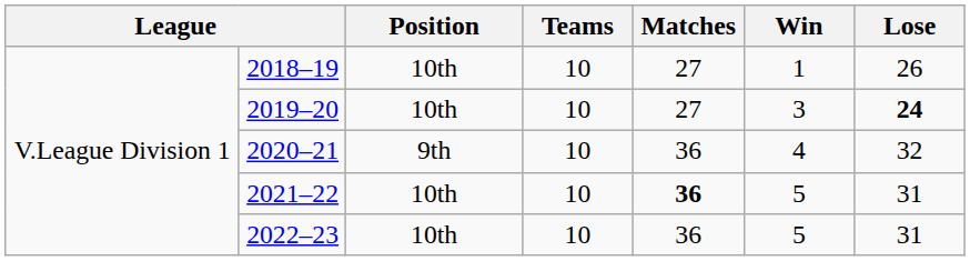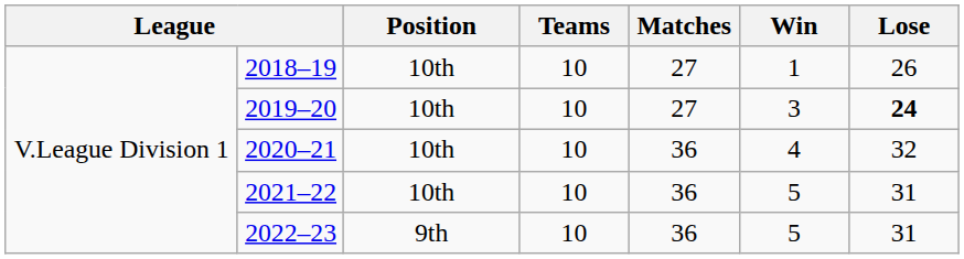 <table class="wikitable" style="text-align:center" border="1">
 <tr>
 <th width=200 colspan=2>League</th>
 <th width=100>Position</th>
 <th width=60>Teams</th>
 <th width=60>Matches</th>
 <th width=60>Win</th>
 <th width=60>Lose</th>
 </tr>
 <tr>
 <td rowspan=5>V.League Division 1</td>
 <td><a href='#'>2018–19</a></td>
 <td>10th</td>
 <td>10</td>
 <td>27</td>
 <td>1</td>
 <td>26</td>
 </tr>
 <tr>
 <td><a href='#'>2019–20</a></td>
 <td>10th</td>
 <td>10</td>
 <td>27</td>
 <td>3</td>
 <td><strong>24</strong></td>
 </tr>
 <tr>
 <td><a href='#'>2020–21</a></td>
-<td>9th</td>
+<td>10th</td>
 <td>10</td>
 <td>36</td>
 <td>4</td>
 <td>32</td>
 </tr>
 <tr>
 <td><a href='#'>2021–22</a></td>
 <td>10th</td>
 <td>10</td>
-<td><strong>36</strong></td>
+<td>36</td>
 <td>5</td>
 <td>31</td>
 </tr>
 <tr>
 <td><a href='#'>2022–23</a></td>
-<td>10th</td>
+<td>9th</td>
 <td>10</td>
 <td>36</td>
 <td>5</td>
 <td>31</td>
 </tr>
 </table>
